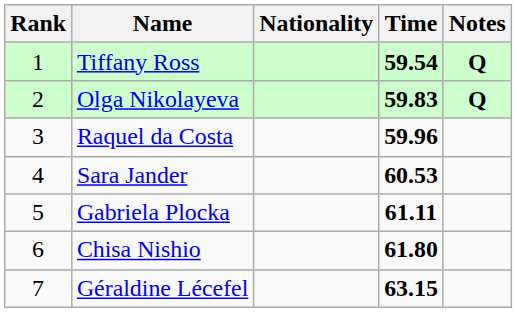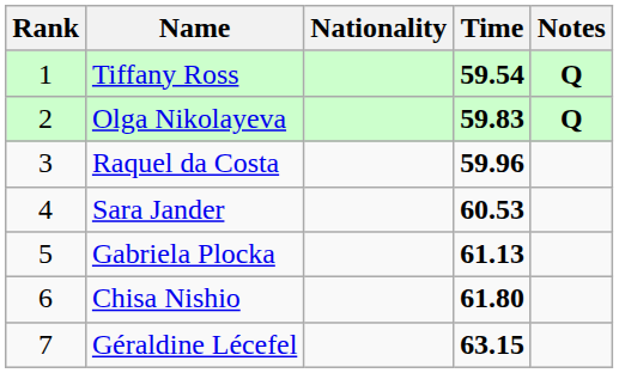 <table class="wikitable sortable" style="text-align:center">
 <tr>
 <th>Rank</th>
 <th>Name</th>
 <th>Nationality</th>
 <th>Time</th>
 <th>Notes</th>
 </tr>
 <tr bgcolor=ccffcc>
 <td>1</td>
 <td align=left><a href='#'>Tiffany Ross</a></td>
 <td align=left></td>
 <td><strong>59.54</strong></td>
 <td><strong>Q</strong></td>
 </tr>
 <tr bgcolor=ccffcc>
 <td>2</td>
 <td align=left><a href='#'>Olga Nikolayeva</a></td>
 <td align=left></td>
 <td><strong>59.83</strong></td>
 <td><strong>Q</strong></td>
 </tr>
 <tr>
 <td>3</td>
 <td align=left><a href='#'>Raquel da Costa</a></td>
 <td align=left></td>
 <td><strong>59.96</strong></td>
 <td></td>
 </tr>
 <tr>
 <td>4</td>
 <td align=left><a href='#'>Sara Jander</a></td>
 <td align=left></td>
 <td><strong>60.53</strong></td>
 <td></td>
 </tr>
 <tr>
 <td>5</td>
 <td align=left><a href='#'>Gabriela Plocka</a></td>
 <td align=left></td>
-<td><strong>61.11</strong></td>
+<td><strong>61.13</strong></td>
 <td></td>
 </tr>
 <tr>
 <td>6</td>
 <td align=left><a href='#'>Chisa Nishio</a></td>
 <td align=left></td>
 <td><strong>61.80</strong></td>
 <td></td>
 </tr>
 <tr>
 <td>7</td>
 <td align=left><a href='#'>Géraldine Lécefel</a></td>
 <td align=left></td>
 <td><strong>63.15</strong></td>
 <td></td>
 </tr>
 </table>
